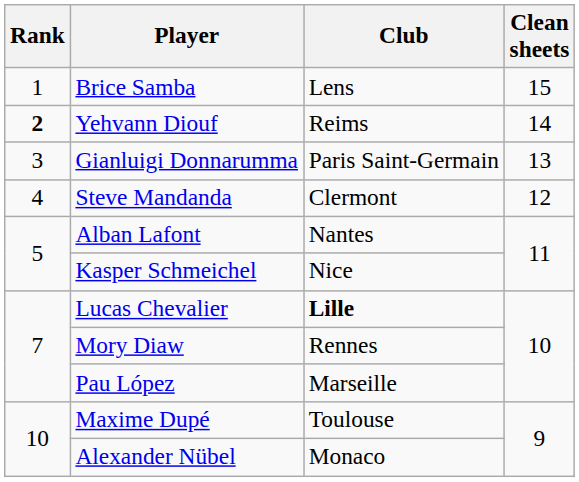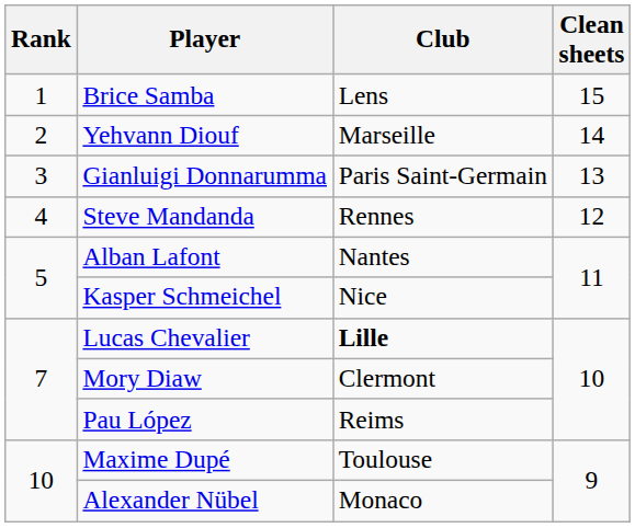 <table class="wikitable" style="text-align:center">
 <tr>
 <th>Rank</th>
 <th>Player</th>
 <th>Club</th>
 <th>Clean<br>sheets</th>
 </tr>
 <tr>
 <td>1</td>
 <td align="left"> <a href='#'>Brice Samba</a></td>
 <td align="left">Lens</td>
 <td>15</td>
 </tr>
 <tr>
-<td><strong>2</strong></td>
+<td>2</td>
 <td align="left"> <a href='#'>Yehvann Diouf</a></td>
-<td align="left">Reims</td>
+<td align="left">Marseille</td>
 <td>14</td>
 </tr>
 <tr>
 <td>3</td>
 <td align="left"> <a href='#'>Gianluigi Donnarumma</a></td>
 <td align="left">Paris Saint-Germain</td>
 <td>13</td>
 </tr>
 <tr>
 <td>4</td>
 <td align="left"> <a href='#'>Steve Mandanda</a></td>
-<td align="left">Clermont</td>
+<td align="left">Rennes</td>
 <td>12</td>
 </tr>
 <tr>
 <td rowspan=2>5</td>
 <td align="left"> <a href='#'>Alban Lafont</a></td>
 <td align="left">Nantes</td>
 <td rowspan=2>11</td>
 </tr>
 <tr>
 <td align="left"> <a href='#'>Kasper Schmeichel</a></td>
 <td align="left">Nice</td>
 </tr>
 <tr>
 <td rowspan=3>7</td>
 <td align="left"> <a href='#'>Lucas Chevalier</a></td>
 <td align="left"><strong>Lille</strong></td>
 <td rowspan=3>10</td>
 </tr>
 <tr>
 <td align="left"> <a href='#'>Mory Diaw</a></td>
-<td align="left">Rennes</td>
+<td align="left">Clermont</td>
 </tr>
 <tr>
 <td align="left"> <a href='#'>Pau López</a></td>
-<td align="left">Marseille</td>
+<td align="left">Reims</td>
 </tr>
 <tr>
 <td rowspan=2>10</td>
 <td align="left"> <a href='#'>Maxime Dupé</a></td>
 <td align="left">Toulouse</td>
 <td rowspan=2>9</td>
 </tr>
 <tr>
 <td align="left"> <a href='#'>Alexander Nübel</a></td>
 <td align="left">Monaco</td>
 </tr>
 </table>
